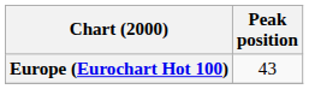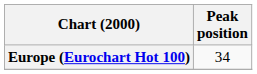 <table class="wikitable sortable plainrowheaders" style="text-align:center">
 <tr>
 <th scope="col">Chart (2000)</th>
 <th scope="col">Peak<br>position</th>
 </tr>
 <tr>
 <th scope="row">Europe (<a href='#'>Eurochart Hot 100</a>)</th>
-<td>43</td>
+<td>34</td>
 </tr>
 <tr>
 </tr>
 <tr>
 </tr>
 <tr>
 </tr>
 </table>
